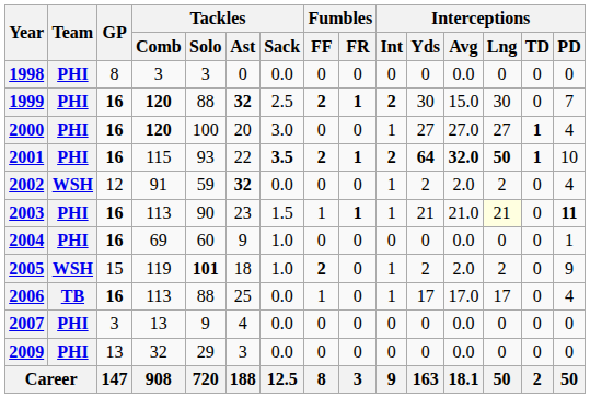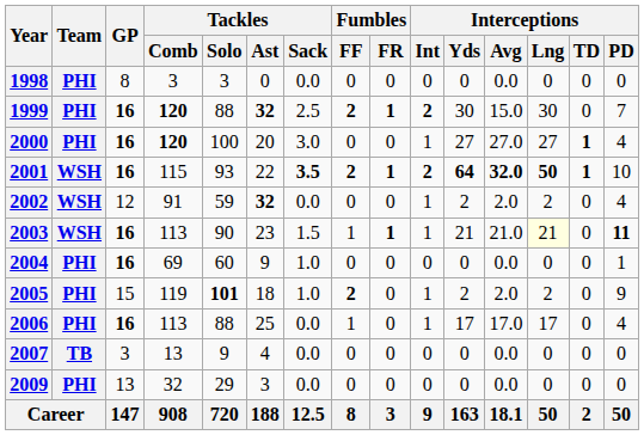 <table class="wikitable" style="text-align:center">
 <tr>
 <th rowspan="2">Year</th>
 <th rowspan="2">Team</th>
 <th rowspan="2">GP</th>
 <th colspan="4">Tackles</th>
 <th colspan="2">Fumbles</th>
 <th colspan="6">Interceptions</th>
 </tr>
 <tr>
 <th>Comb</th>
 <th>Solo</th>
 <th>Ast</th>
 <th>Sack</th>
 <th>FF</th>
 <th>FR</th>
 <th>Int</th>
 <th>Yds</th>
 <th>Avg</th>
 <th>Lng</th>
 <th>TD</th>
 <th>PD</th>
 </tr>
 <tr>
 <th><a href='#'>1998</a></th>
 <th><a href='#'>PHI</a></th>
 <td>8</td>
 <td>3</td>
 <td>3</td>
 <td>0</td>
 <td>0.0</td>
 <td>0</td>
 <td>0</td>
 <td>0</td>
 <td>0</td>
 <td>0.0</td>
 <td>0</td>
 <td>0</td>
 <td>0</td>
 </tr>
 <tr>
 <th><a href='#'>1999</a></th>
 <th><a href='#'>PHI</a></th>
 <td><strong>16</strong></td>
 <td><strong>120</strong></td>
 <td>88</td>
 <td><strong>32</strong></td>
 <td>2.5</td>
 <td><strong>2</strong></td>
 <td><strong>1</strong></td>
 <td><strong>2</strong></td>
 <td>30</td>
 <td>15.0</td>
 <td>30</td>
 <td>0</td>
 <td>7</td>
 </tr>
 <tr>
 <th><a href='#'>2000</a></th>
 <th><a href='#'>PHI</a></th>
 <td><strong>16</strong></td>
 <td><strong>120</strong></td>
 <td>100</td>
 <td>20</td>
 <td>3.0</td>
 <td>0</td>
 <td>0</td>
 <td>1</td>
 <td>27</td>
 <td>27.0</td>
 <td>27</td>
 <td><strong>1</strong></td>
 <td>4</td>
 </tr>
 <tr>
 <th><a href='#'>2001</a></th>
-<th><a href='#'>PHI</a></th>
+<th><a href='#'>WSH</a></th>
 <td><strong>16</strong></td>
 <td>115</td>
 <td>93</td>
 <td>22</td>
 <td><strong>3.5</strong></td>
 <td><strong>2</strong></td>
 <td><strong>1</strong></td>
 <td><strong>2</strong></td>
 <td><strong>64</strong></td>
 <td><strong>32.0</strong></td>
 <td><strong>50</strong></td>
 <td><strong>1</strong></td>
 <td>10</td>
 </tr>
 <tr>
 <th><a href='#'>2002</a></th>
 <th><a href='#'>WSH</a></th>
 <td>12</td>
 <td>91</td>
 <td>59</td>
 <td><strong>32</strong></td>
 <td>0.0</td>
 <td>0</td>
 <td>0</td>
 <td>1</td>
 <td>2</td>
 <td>2.0</td>
 <td>2</td>
 <td>0</td>
 <td>4</td>
 </tr>
 <tr>
 <th><a href='#'>2003</a></th>
-<th><a href='#'>PHI</a></th>
+<th><a href='#'>WSH</a></th>
 <td><strong>16</strong></td>
 <td>113</td>
 <td>90</td>
 <td>23</td>
 <td>1.5</td>
 <td>1</td>
 <td><strong>1</strong></td>
 <td>1</td>
 <td>21</td>
 <td>21.0</td>
 <td style="background: lightyellow;">21</td>
 <td>0</td>
 <td><strong>11</strong></td>
 </tr>
 <tr>
 <th><a href='#'>2004</a></th>
 <th><a href='#'>PHI</a></th>
 <td><strong>16</strong></td>
 <td>69</td>
 <td>60</td>
 <td>9</td>
 <td>1.0</td>
 <td>0</td>
 <td>0</td>
 <td>0</td>
 <td>0</td>
 <td>0.0</td>
 <td>0</td>
 <td>0</td>
 <td>1</td>
 </tr>
 <tr>
 <th><a href='#'>2005</a></th>
-<th><a href='#'>WSH</a></th>
+<th><a href='#'>PHI</a></th>
 <td>15</td>
 <td>119</td>
 <td><strong>101</strong></td>
 <td>18</td>
 <td>1.0</td>
 <td><strong>2</strong></td>
 <td>0</td>
 <td>1</td>
 <td>2</td>
 <td>2.0</td>
 <td>2</td>
 <td>0</td>
 <td>9</td>
 </tr>
 <tr>
 <th><a href='#'>2006</a></th>
-<th><a href='#'>TB</a></th>
+<th><a href='#'>PHI</a></th>
 <td><strong>16</strong></td>
 <td>113</td>
 <td>88</td>
 <td>25</td>
 <td>0.0</td>
 <td>1</td>
 <td>0</td>
 <td>1</td>
 <td>17</td>
 <td>17.0</td>
 <td>17</td>
 <td>0</td>
 <td>4</td>
 </tr>
 <tr>
 <th><a href='#'>2007</a></th>
-<th><a href='#'>PHI</a></th>
+<th><a href='#'>TB</a></th>
 <td>3</td>
 <td>13</td>
 <td>9</td>
 <td>4</td>
 <td>0.0</td>
 <td>0</td>
 <td>0</td>
 <td>0</td>
 <td>0</td>
 <td>0.0</td>
 <td>0</td>
 <td>0</td>
 <td>0</td>
 </tr>
 <tr>
 <th><a href='#'>2009</a></th>
 <th><a href='#'>PHI</a></th>
 <td>13</td>
 <td>32</td>
 <td>29</td>
 <td>3</td>
 <td>0.0</td>
 <td>0</td>
 <td>0</td>
 <td>0</td>
 <td>0</td>
 <td>0.0</td>
 <td>0</td>
 <td>0</td>
 <td>0</td>
 </tr>
 <tr>
 <th colspan="2">Career</th>
 <th>147</th>
 <th>908</th>
 <th>720</th>
 <th>188</th>
 <th>12.5</th>
 <th>8</th>
 <th>3</th>
 <th>9</th>
 <th>163</th>
 <th>18.1</th>
 <th>50</th>
 <th>2</th>
 <th>50</th>
 </tr>
 </table>
